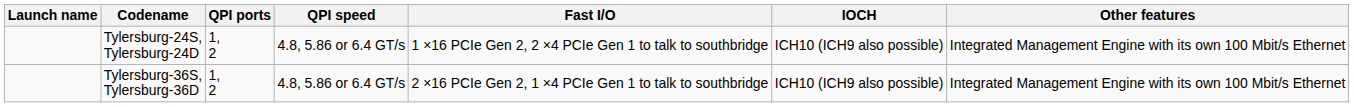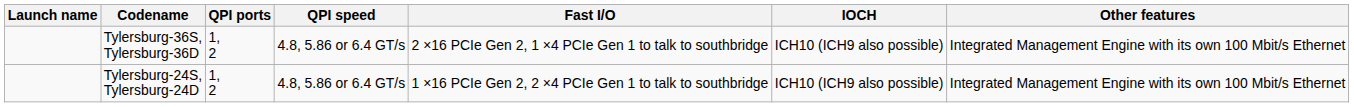 <table class="wikitable">
 <tr>
 <th>Launch name</th>
 <th>Codename</th>
 <th>QPI ports</th>
 <th>QPI speed</th>
 <th>Fast I/O</th>
 <th>IOCH</th>
 <th>Other features</th>
 </tr>
 <tr>
 <td></td>
+<td>Tylersburg-36S,<br>Tylersburg-36D</td>
+<td>1,<br>2</td>
+<td>4.8, 5.86 or 6.4 GT/s</td>
+<td>2 ×16 PCIe Gen 2, 1 ×4 PCIe Gen 1 to talk to southbridge</td>
+<td>ICH10 (ICH9 also possible)</td>
+<td>Integrated Management Engine with its own 100 Mbit/s Ethernet</td>
+</tr>
+<tr>
+<td></td>
 <td>Tylersburg-24S,<br>Tylersburg-24D</td>
 <td>1,<br>2</td>
 <td>4.8, 5.86 or 6.4 GT/s</td>
 <td>1 ×16 PCIe Gen 2, 2 ×4 PCIe Gen 1 to talk to southbridge</td>
 <td>ICH10 (ICH9 also possible)</td>
 <td>Integrated Management Engine with its own 100 Mbit/s Ethernet</td>
 </tr>
-<tr>
-<td></td>
-<td>Tylersburg-36S,<br>Tylersburg-36D</td>
-<td>1,<br>2</td>
-<td>4.8, 5.86 or 6.4 GT/s</td>
-<td>2 ×16 PCIe Gen 2, 1 ×4 PCIe Gen 1 to talk to southbridge</td>
-<td>ICH10 (ICH9 also possible)</td>
-<td>Integrated Management Engine with its own 100 Mbit/s Ethernet</td>
-</tr>
 </table>
